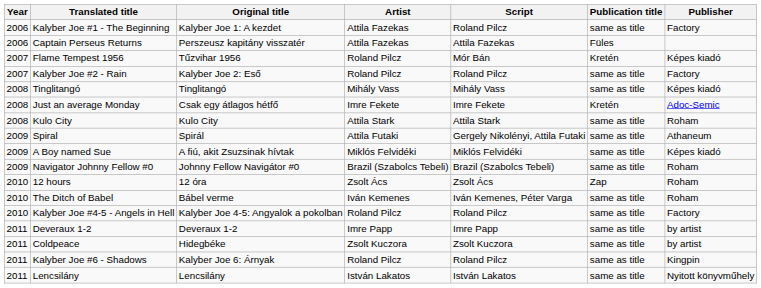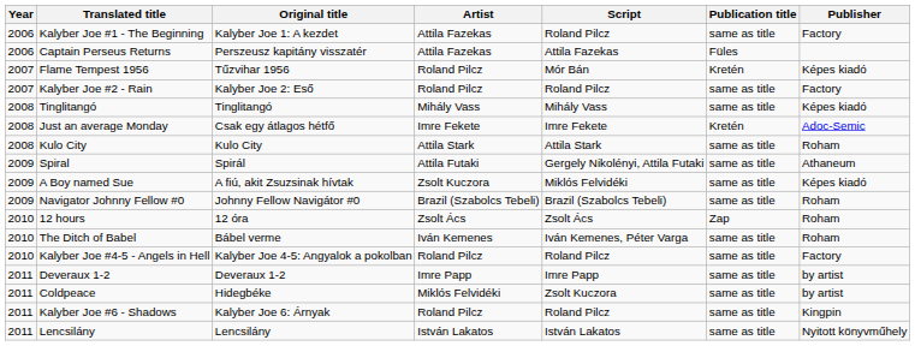 <table | class="wikitable">
 <tr valign="top">
 <th><strong>Year</strong></th>
 <th><strong>Translated title</strong></th>
 <th><strong>Original title</strong></th>
 <th><strong>Artist</strong></th>
 <th><strong>Script</strong></th>
 <th><strong>Publication title</strong></th>
 <th><strong>Publisher</strong></th>
 </tr>
 <tr>
 <td>2006</td>
 <td>Kalyber Joe #1 - The Beginning</td>
 <td>Kalyber Joe 1: A kezdet</td>
 <td>Attila Fazekas</td>
 <td>Roland Pilcz</td>
 <td>same as title</td>
 <td>Factory</td>
 </tr>
 <tr>
 <td>2006</td>
 <td>Captain Perseus Returns</td>
 <td>Perszeusz kapitány visszatér</td>
 <td>Attila Fazekas</td>
 <td>Attila Fazekas</td>
 <td>Füles</td>
 <td></td>
 </tr>
 <tr>
 <td>2007</td>
 <td>Flame Tempest 1956</td>
 <td>Tűzvihar 1956</td>
 <td>Roland Pilcz</td>
 <td>Mór Bán</td>
 <td>Kretén</td>
 <td>Képes kiadó</td>
 </tr>
 <tr>
 <td>2007</td>
 <td>Kalyber Joe #2 - Rain</td>
 <td>Kalyber Joe 2: Eső</td>
 <td>Roland Pilcz</td>
 <td>Roland Pilcz</td>
 <td>same as title</td>
 <td>Factory</td>
 </tr>
 <tr>
 <td>2008</td>
 <td>Tinglitangó</td>
 <td>Tinglitangó</td>
 <td>Mihály Vass</td>
 <td>Mihály Vass</td>
 <td>same as title</td>
 <td>Képes kiadó</td>
 </tr>
 <tr>
 <td>2008</td>
 <td>Just an average Monday</td>
 <td>Csak egy átlagos hétfő</td>
 <td>Imre Fekete</td>
 <td>Imre Fekete</td>
 <td>Kretén</td>
 <td><a href='#'>Adoc-Semic</a></td>
 </tr>
 <tr>
 <td>2008</td>
 <td>Kulo City</td>
 <td>Kulo City</td>
 <td>Attila Stark</td>
 <td>Attila Stark</td>
 <td>same as title</td>
 <td>Roham</td>
 </tr>
 <tr>
 <td>2009</td>
 <td>Spiral</td>
 <td>Spirál</td>
 <td>Attila Futaki</td>
 <td>Gergely Nikolényi, Attila Futaki</td>
 <td>same as title</td>
 <td>Athaneum</td>
 </tr>
 <tr>
 <td>2009</td>
 <td>A Boy named Sue</td>
 <td>A fiú, akit Zsuzsinak hívtak</td>
-<td>Miklós Felvidéki</td>
+<td>Zsolt Kuczora</td>
 <td>Miklós Felvidéki</td>
 <td>same as title</td>
 <td>Képes kiadó</td>
 </tr>
 <tr>
 <td>2009</td>
 <td>Navigator Johnny Fellow #0</td>
 <td>Johnny Fellow Navigátor #0</td>
 <td>Brazil (Szabolcs Tebeli)</td>
 <td>Brazil (Szabolcs Tebeli)</td>
 <td>same as title</td>
 <td>Roham</td>
 </tr>
 <tr>
 <td>2010</td>
 <td>12 hours</td>
 <td>12 óra</td>
 <td>Zsolt Ács</td>
 <td>Zsolt Ács</td>
 <td>Zap</td>
 <td>Roham</td>
 </tr>
 <tr>
 <td>2010</td>
 <td>The Ditch of Babel</td>
 <td>Bábel verme</td>
 <td>Iván Kemenes</td>
 <td>Iván Kemenes, Péter Varga</td>
 <td>same as title</td>
 <td>Roham</td>
 </tr>
 <tr>
 <td>2010</td>
 <td>Kalyber Joe #4-5 - Angels in Hell</td>
 <td>Kalyber Joe 4-5: Angyalok a pokolban</td>
 <td>Roland Pilcz</td>
 <td>Roland Pilcz</td>
 <td>same as title</td>
 <td>Factory</td>
 </tr>
 <tr>
 <td>2011</td>
 <td>Deveraux 1-2</td>
 <td>Deveraux 1-2</td>
 <td>Imre Papp</td>
 <td>Imre Papp</td>
 <td>same as title</td>
 <td>by artist</td>
 </tr>
 <tr>
 <td>2011</td>
 <td>Coldpeace</td>
 <td>Hidegbéke</td>
-<td>Zsolt Kuczora</td>
+<td>Miklós Felvidéki</td>
 <td>Zsolt Kuczora</td>
 <td>same as title</td>
 <td>by artist</td>
 </tr>
 <tr>
 <td>2011</td>
 <td>Kalyber Joe #6 - Shadows</td>
 <td>Kalyber Joe 6: Árnyak</td>
 <td>Roland Pilcz</td>
 <td>Roland Pilcz</td>
 <td>same as title</td>
 <td>Kingpin</td>
 </tr>
 <tr>
 <td>2011</td>
 <td>Lencsilány</td>
 <td>Lencsilány</td>
 <td>István Lakatos</td>
 <td>István Lakatos</td>
 <td>same as title</td>
 <td>Nyitott könyvműhely</td>
 </tr>
 </table>
